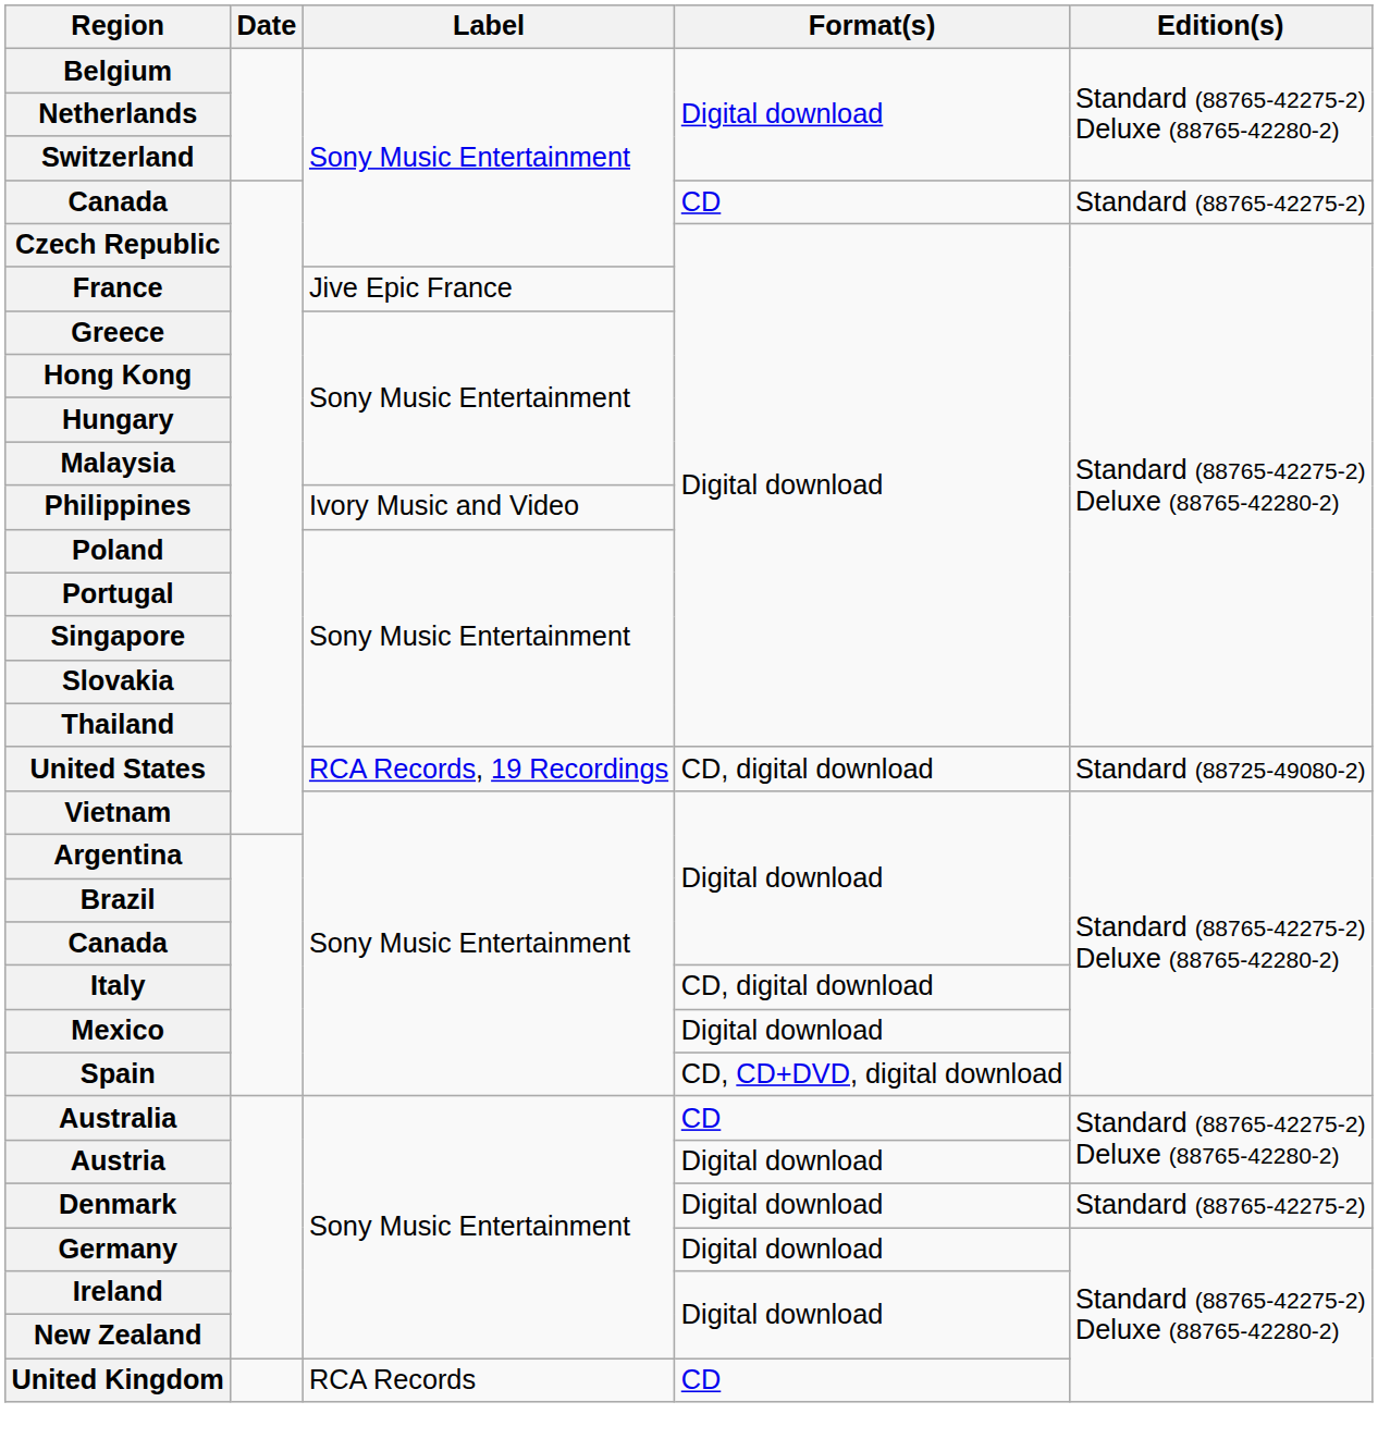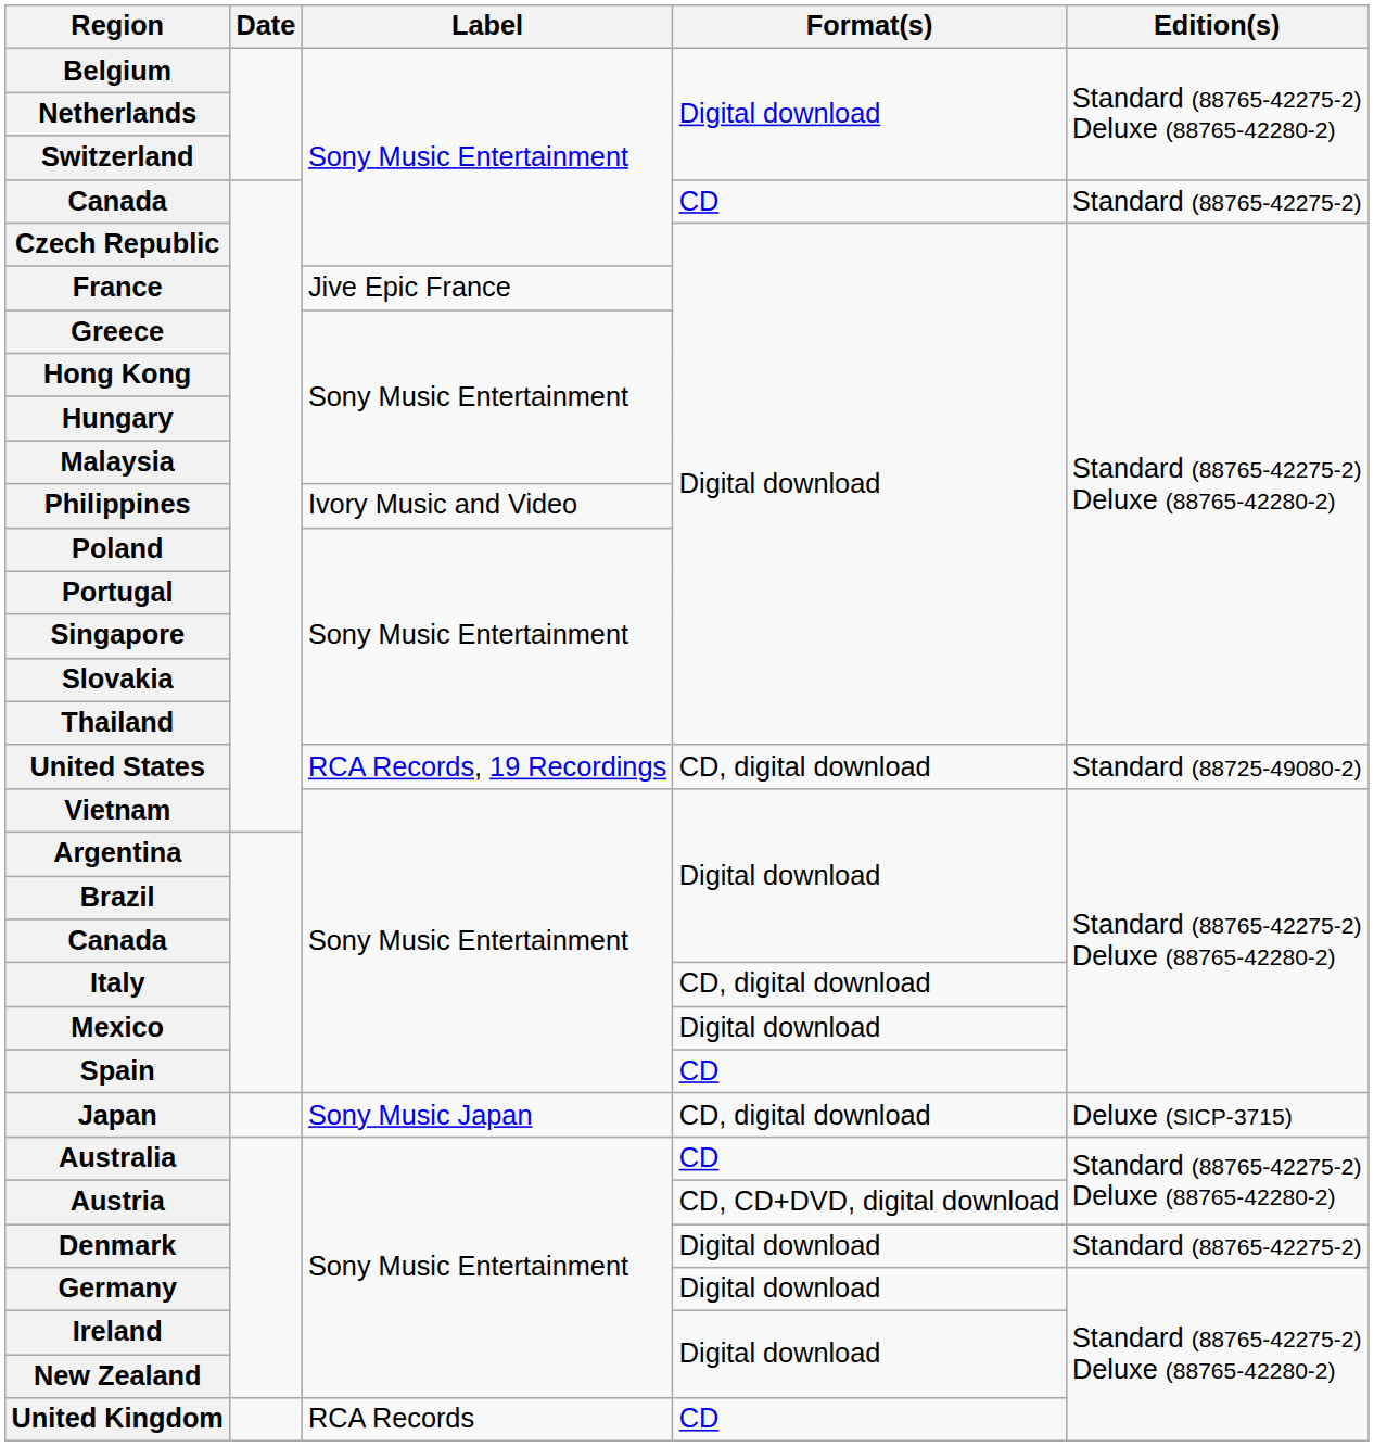 <table class="wikitable plainrowheaders">
 <tr>
 <th scope="col">Region</th>
 <th>Date</th>
 <th>Label</th>
 <th>Format(s)</th>
 <th>Edition(s)</th>
 </tr>
 <tr>
 <th scope="row">Belgium</th>
 <td rowspan="3"></td>
 <td rowspan="5"><a href='#'>Sony Music Entertainment</a></td>
 <td rowspan="3"><a href='#'>Digital download</a></td>
 <td rowspan="3">Standard <small>(88765-42275-2)</small><br>Deluxe <small>(88765-42280-2)</small></td>
 </tr>
 <tr>
 <th scope="row">Netherlands</th>
 </tr>
 <tr>
 <th scope="row">Switzerland</th>
 </tr>
 <tr>
 <th scope="row">Canada</th>
 <td rowspan="15"></td>
 <td><a href='#'>CD</a></td>
 <td>Standard <small>(88765-42275-2)</small></td>
 </tr>
 <tr>
 <th scope="row">Czech Republic</th>
 <td rowspan="12">Digital download</td>
 <td rowspan="12">Standard <small>(88765-42275-2)</small><br>Deluxe <small>(88765-42280-2)</small></td>
 </tr>
 <tr>
 <th scope="row">France</th>
 <td>Jive Epic France</td>
 </tr>
 <tr>
 <th scope="row">Greece</th>
 <td rowspan="4">Sony Music Entertainment</td>
 </tr>
 <tr>
 <th scope="row">Hong Kong</th>
 </tr>
 <tr>
 <th scope="row">Hungary</th>
 </tr>
 <tr>
 <th scope="row">Malaysia</th>
 </tr>
 <tr>
 <th scope="row">Philippines</th>
 <td>Ivory Music and Video</td>
 </tr>
 <tr>
 <th scope="row">Poland</th>
 <td rowspan="5">Sony Music Entertainment</td>
 </tr>
 <tr>
 <th scope="row">Portugal</th>
 </tr>
 <tr>
 <th scope="row">Singapore</th>
 </tr>
 <tr>
 <th scope="row">Slovakia</th>
 </tr>
 <tr>
 <th scope="row">Thailand</th>
 </tr>
 <tr>
 <th scope="row">United States</th>
 <td><a href='#'>RCA Records</a>, <a href='#'>19 Recordings</a></td>
 <td>CD, digital download</td>
 <td>Standard <small>(88725-49080-2)</small></td>
 </tr>
 <tr>
 <th scope="row">Vietnam</th>
 <td rowspan="7">Sony Music Entertainment</td>
 <td rowspan="4">Digital download</td>
 <td rowspan="7">Standard <small>(88765-42275-2)</small><br>Deluxe <small>(88765-42280-2)</small></td>
 </tr>
 <tr>
 <th scope="row">Argentina</th>
 <td rowspan="6"></td>
 </tr>
 <tr>
 <th scope="row">Brazil</th>
 </tr>
 <tr>
 <th scope="row">Canada</th>
 </tr>
 <tr>
 <th scope="row">Italy</th>
 <td>CD, digital download</td>
 </tr>
 <tr>
 <th scope="row">Mexico</th>
 <td>Digital download</td>
 </tr>
 <tr>
 <th scope="row">Spain</th>
-<td>CD, <a href='#'>CD+DVD</a>, digital download</td>
+<td><a href='#'>CD</a></td>
+</tr>
+<tr>
+<th scope="row">Japan</th>
+<td></td>
+<td><a href='#'>Sony Music Japan</a></td>
+<td>CD, digital download</td>
+<td>Deluxe <small>(SICP-3715)</small></td>
 </tr>
 <tr>
 <th scope="row">Australia</th>
 <td rowspan="6"></td>
 <td rowspan="6">Sony Music Entertainment</td>
 <td><a href='#'>CD</a></td>
 <td rowspan="2">Standard <small>(88765-42275-2)</small><br>Deluxe <small>(88765-42280-2)</small></td>
 </tr>
 <tr>
 <th scope="row">Austria</th>
-<td>Digital download</td>
+<td>CD, CD+DVD, digital download</td>
 </tr>
 <tr>
 <th scope="row">Denmark</th>
 <td>Digital download</td>
 <td>Standard <small>(88765-42275-2)</small></td>
 </tr>
 <tr>
 <th scope="row">Germany</th>
 <td>Digital download</td>
 <td rowspan="4">Standard <small>(88765-42275-2)</small><br>Deluxe <small>(88765-42280-2)</small></td>
 </tr>
 <tr>
 <th scope="row">Ireland</th>
 <td rowspan="2">Digital download</td>
 </tr>
 <tr>
 <th scope="row">New Zealand</th>
 </tr>
 <tr>
 <th scope="row">United Kingdom</th>
 <td></td>
 <td>RCA Records</td>
 <td><a href='#'>CD</a></td>
 </tr>
 </table>
